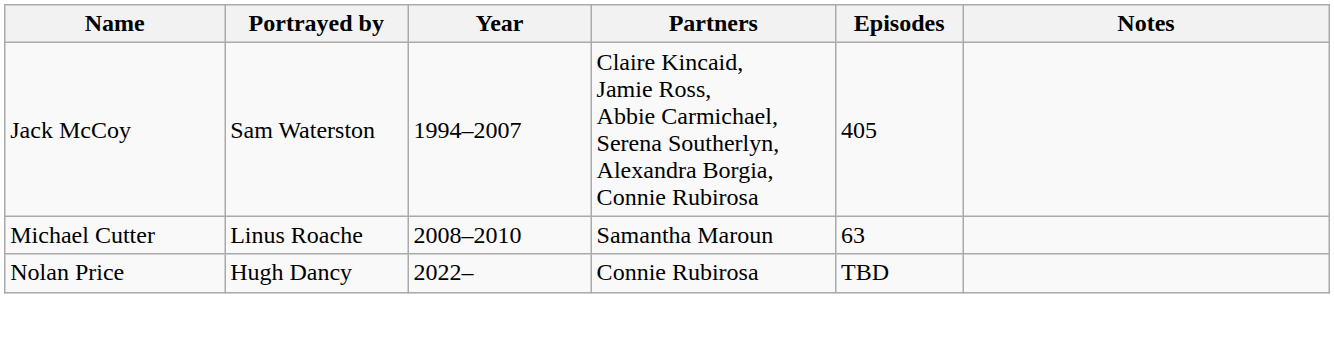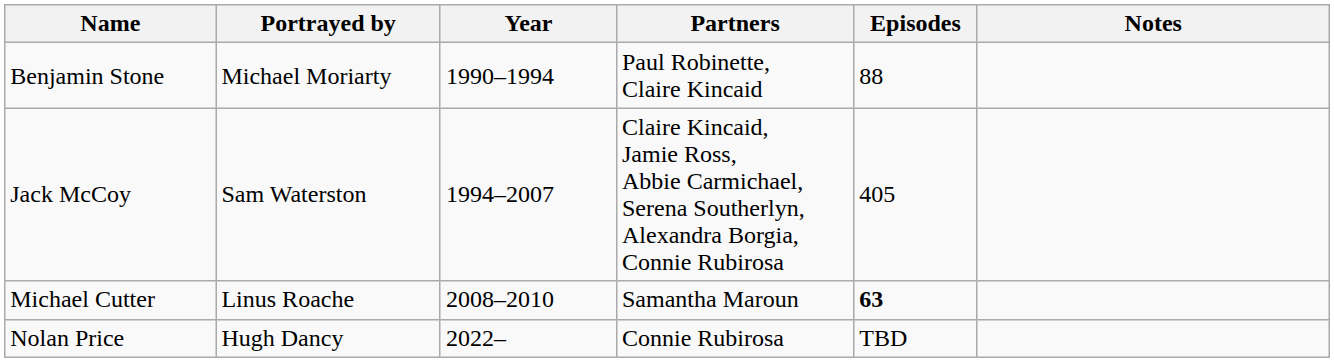 <table class="wikitable sortable" style="width: 100%;">
 <tr>
 <th style="width: 12%">Name</th>
 <th style="width: 10%">Portrayed by</th>
 <th style="width: 10%">Year</th>
 <th style="width: 10%">Partners</th>
 <th style="width:  5%">Episodes</th>
 <th style="width: 20%">Notes</th>
+</tr>
+<tr>
+<td>Benjamin Stone</td>
+<td style=white-space:nowrap>Michael Moriarty</td>
+<td style=white-space:nowrap>1990–1994</td>
+<td>Paul Robinette,<br>Claire Kincaid</td>
+<td>88</td>
+<td></td>
 </tr>
 <tr>
 <td>Jack McCoy</td>
 <td>Sam Waterston</td>
 <td>1994–2007</td>
 <td style=white-space:nowrap>Claire Kincaid,<br>Jamie Ross,<br>Abbie Carmichael,<br>Serena Southerlyn,<br>Alexandra Borgia,<br>Connie Rubirosa</td>
 <td>405</td>
 <td></td>
 </tr>
 <tr>
 <td>Michael Cutter</td>
 <td>Linus Roache</td>
 <td>2008–2010</td>
 <td>Samantha Maroun</td>
-<td>63</td>
+<td><strong>63</strong></td>
 <td></td>
 </tr>
 <tr>
 <td>Nolan Price</td>
 <td>Hugh Dancy</td>
 <td>2022–</td>
 <td>Connie Rubirosa</td>
 <td>TBD</td>
 <td></td>
 </tr>
 </table>
